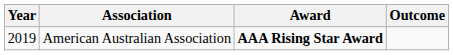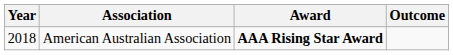 <table class="wikitable">
 <tr>
 <th scope="col">Year</th>
 <th scope="col">Association</th>
 <th scope="col">Award</th>
 <th scope="col">Outcome</th>
 </tr>
 <tr>
-<td>2019</td>
+<td>2018</td>
 <td>American Australian Association</td>
 <td><strong>AAA Rising Star Award</strong></td>
 <td></td>
 </tr>
 </table>
